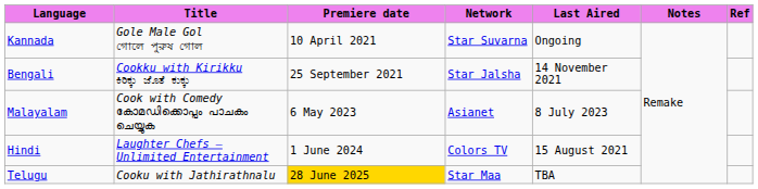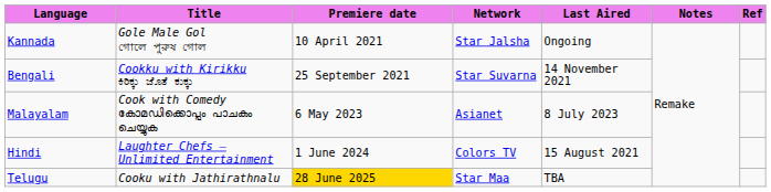 <table class="wikitable" style="width: 100%; margin-right: 0;">
 <tr style="color:black">
 <th style="background:Violet; width:15%;">Language</th>
 <th style="background:Violet; width:24%;">Title</th>
 <th style="background:Violet; width:22%;">Premiere date</th>
 <th style="background:Violet; width:12%;">Network</th>
 <th style="background:Violet; width:15%;">Last Aired</th>
 <th style="background:Violet; width:15%;">Notes</th>
 <th style="background:Violet; width:15%;">Ref</th>
 </tr>
 <tr>
 <td><a href='#'>Kannada</a></td>
 <td><em>Gole Male Gol</em> <br> গোলে পুরুষ গোল</td>
 <td>10 April 2021</td>
-<td><a href='#'>Star Suvarna</a></td>
+<td><a href='#'>Star Jalsha</a></td>
 <td>Ongoing</td>
 <td rowspan="5">Remake</td>
 <td></td>
 </tr>
 <tr>
 <td><a href='#'>Bengali</a></td>
 <td><em><a href='#'>Cookku with Kirikku</a></em> <br> ಕಿರಿಕ್ಕು ಜೊತೆ ಕುಕ್ಕು</td>
 <td>25 September 2021</td>
-<td><a href='#'>Star Jalsha</a></td>
+<td><a href='#'>Star Suvarna</a></td>
 <td>14 November 2021</td>
 <td></td>
 </tr>
 <tr>
 <td><a href='#'>Malayalam</a></td>
 <td><em>Cook with Comedy</em> <br> കോമഡിക്കൊപ്പം പാചകം ചെയ്യുക</td>
 <td>6 May 2023</td>
 <td><a href='#'>Asianet</a></td>
 <td>8 July 2023</td>
 <td></td>
 </tr>
 <tr>
 <td><a href='#'>Hindi</a></td>
 <td><em><a href='#'>Laughter Chefs – Unlimited Entertainment</a></em></td>
 <td>1 June 2024</td>
 <td><a href='#'>Colors TV</a></td>
 <td>15 August 2021</td>
 <td></td>
 </tr>
 <tr>
 <td><a href='#'>Telugu</a></td>
 <td><em>Cooku with Jathirathnalu</em></td>
 <td style="background: gold;">28 June 2025</td>
 <td><a href='#'>Star Maa</a></td>
 <td>TBA</td>
 <td></td>
 </tr>
 </table>
